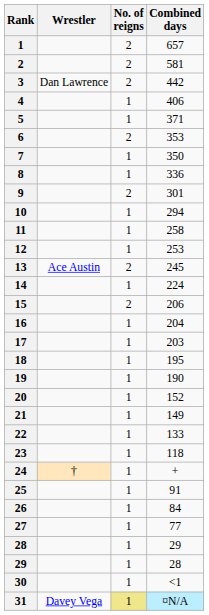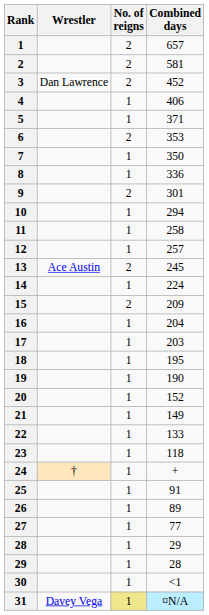 <table class="wikitable sortable" style="text-align:center;">
 <tr>
 <th>Rank</th>
 <th>Wrestler</th>
 <th>No. of<br>reigns</th>
 <th>Combined<br>days</th>
 </tr>
 <tr>
 <th>1</th>
 <td></td>
 <td>2</td>
 <td>657</td>
 </tr>
 <tr>
 <th>2</th>
 <td></td>
 <td>2</td>
 <td>581</td>
 </tr>
 <tr>
 <th>3</th>
 <td>Dan Lawrence</td>
 <td>2</td>
-<td>442</td>
+<td>452</td>
 </tr>
 <tr>
 <th>4</th>
 <td></td>
 <td>1</td>
 <td>406</td>
 </tr>
 <tr>
 <th>5</th>
 <td></td>
 <td>1</td>
 <td>371</td>
 </tr>
 <tr>
 <th>6</th>
 <td></td>
 <td>2</td>
 <td>353</td>
 </tr>
 <tr>
 <th>7</th>
 <td></td>
 <td>1</td>
 <td>350</td>
 </tr>
 <tr>
 <th>8</th>
 <td></td>
 <td>1</td>
 <td>336</td>
 </tr>
 <tr>
 <th>9</th>
 <td></td>
 <td>2</td>
 <td>301</td>
 </tr>
 <tr>
 <th>10</th>
 <td></td>
 <td>1</td>
 <td>294</td>
 </tr>
 <tr>
 <th>11</th>
 <td></td>
 <td>1</td>
 <td>258</td>
 </tr>
 <tr>
 <th>12</th>
 <td></td>
 <td>1</td>
-<td>253</td>
+<td>257</td>
 </tr>
 <tr>
 <th>13</th>
 <td><a href='#'>Ace Austin</a></td>
 <td>2</td>
 <td>245</td>
 </tr>
 <tr>
 <th>14</th>
 <td></td>
 <td>1</td>
 <td>224</td>
 </tr>
 <tr>
 <th>15</th>
 <td></td>
 <td>2</td>
-<td>206</td>
+<td>209</td>
 </tr>
 <tr>
 <th>16</th>
 <td></td>
 <td>1</td>
 <td>204</td>
 </tr>
 <tr>
 <th>17</th>
 <td></td>
 <td>1</td>
 <td>203</td>
 </tr>
 <tr>
 <th>18</th>
 <td></td>
 <td>1</td>
 <td>195</td>
 </tr>
 <tr>
 <th>19</th>
 <td></td>
 <td>1</td>
 <td>190</td>
 </tr>
 <tr>
 <th>20</th>
 <td></td>
 <td>1</td>
 <td>152</td>
 </tr>
 <tr>
 <th>21</th>
 <td></td>
 <td>1</td>
 <td>149</td>
 </tr>
 <tr>
 <th>22</th>
 <td></td>
 <td>1</td>
 <td>133</td>
 </tr>
 <tr>
 <th>23</th>
 <td></td>
 <td>1</td>
 <td>118</td>
 </tr>
 <tr>
 <th>24</th>
 <td style="background-color:#ffe6bd"> †</td>
 <td>1</td>
 <td>+</td>
 </tr>
 <tr>
 <th>25</th>
 <td></td>
 <td>1</td>
 <td>91</td>
 </tr>
 <tr>
 <th>26</th>
 <td></td>
 <td>1</td>
-<td>84</td>
+<td>89</td>
 </tr>
 <tr>
 <th>27</th>
 <td></td>
 <td>1</td>
 <td>77</td>
 </tr>
 <tr>
 <th>28</th>
 <td></td>
 <td>1</td>
 <td>29</td>
 </tr>
 <tr>
 <th>29</th>
 <td></td>
 <td>1</td>
 <td>28</td>
 </tr>
 <tr>
 <th>30</th>
 <td></td>
 <td>1</td>
 <td><1</td>
 </tr>
 <tr>
 <th>31</th>
 <td><a href='#'>Davey Vega</a></td>
 <td style="background: khaki;">1</td>
 <td style="background-color:#bbeeff">¤N/A</td>
 </tr>
 </table>
